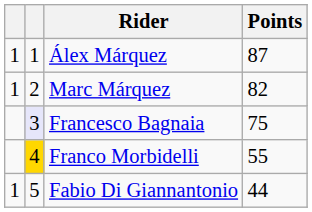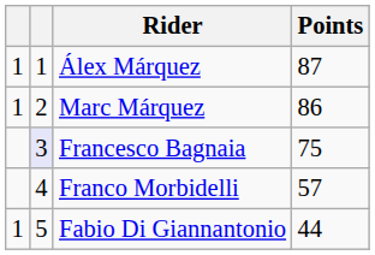 <table class="wikitable" style="font-size: 95%;">
 <tr>
 <th></th>
 <th></th>
 <th>Rider</th>
 <th>Points</th>
 </tr>
 <tr>
 <td> 1</td>
 <td align=center>1</td>
 <td> <a href='#'>Álex Márquez</a></td>
 <td align=left>87</td>
 </tr>
 <tr>
 <td> 1</td>
 <td align=center>2</td>
 <td> <a href='#'>Marc Márquez</a></td>
-<td align=left>82</td>
+<td align=left>86</td>
 </tr>
 <tr>
 <td></td>
 <td align=center style="background: lavender;">3</td>
 <td> <a href='#'>Francesco Bagnaia</a></td>
 <td align=left>75</td>
 </tr>
 <tr>
 <td></td>
-<td align=center style="background: gold;">4</td>
+<td align=center>4</td>
 <td> <a href='#'>Franco Morbidelli</a></td>
-<td align=left>55</td>
+<td align=left>57</td>
 </tr>
 <tr>
 <td> 1</td>
 <td align=center>5</td>
 <td> <a href='#'>Fabio Di Giannantonio</a></td>
 <td align=left>44</td>
 </tr>
 </table>
